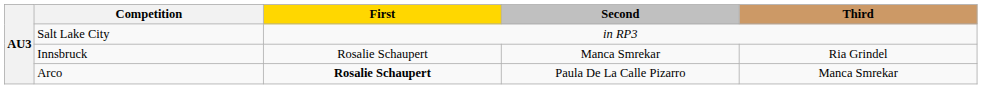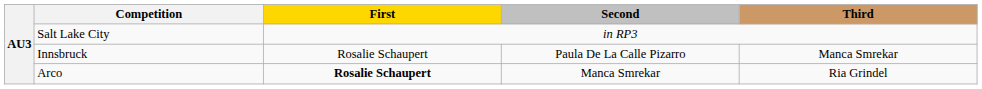 <table class="wikitable" style="text-align:center;">
 <tr>
 <th rowspan="4" width="1%">AU3</th>
 <th width="24%">Competition</th>
 <th width="25%" style="background: gold">First</th>
 <th width="25%" style="background: silver">Second</th>
 <th width="25%" style="background: #cc9966">Third</th>
 </tr>
 <tr>
 <td style="text-align:left"> Salt Lake City</td>
 <td colspan="3"><em>in RP3</em></td>
 </tr>
 <tr>
 <td style="text-align:left"> Innsbruck</td>
 <td> Rosalie Schaupert</td>
+<td> Paula De La Calle Pizarro</td>
 <td> Manca Smrekar</td>
-<td> Ria Grindel</td>
 </tr>
 <tr>
 <td style="text-align:left"> Arco</td>
 <td><strong> Rosalie Schaupert</strong></td>
-<td> Paula De La Calle Pizarro</td>
 <td> Manca Smrekar</td>
+<td> Ria Grindel</td>
 </tr>
 </table>
